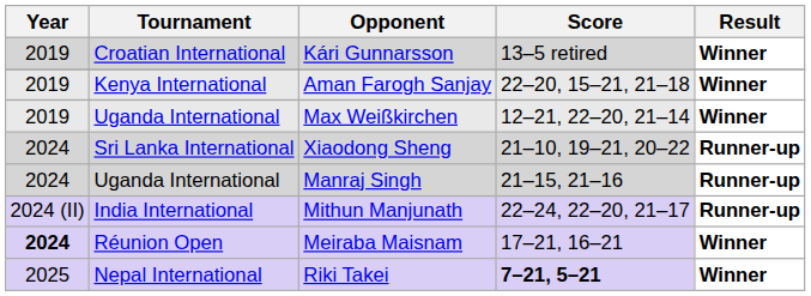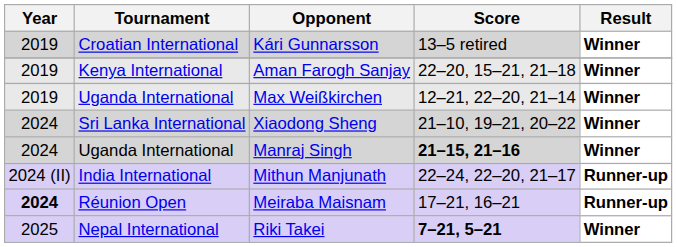 <table class="sortable wikitable" style="font-size: 90%;">
 <tr>
 <th>Year</th>
 <th>Tournament</th>
 <th>Opponent</th>
 <th>Score</th>
 <th>Result</th>
 </tr>
 <tr style="background:#D5D5D5">
 <td align="center">2019</td>
 <td align="left"><a href='#'>Croatian International</a></td>
 <td align="left"> <a href='#'>Kári Gunnarsson</a></td>
 <td align="left">13–5 retired</td>
 <td style="text-align:left; background:white"> <strong>Winner</strong></td>
 </tr>
 <tr>
 </tr>
 <tr style="background:#E9E9E9">
 <td align="center">2019</td>
 <td align="left"><a href='#'>Kenya International</a></td>
 <td align="left"> <a href='#'>Aman Farogh Sanjay</a></td>
 <td align="left">22–20, 15–21, 21–18</td>
 <td style="text-align:left; background:white"> <strong>Winner</strong></td>
 </tr>
 <tr>
 </tr>
 <tr style="background:#E9E9E9">
 <td align="center">2019</td>
 <td align="left"><a href='#'>Uganda International</a></td>
 <td align="left"> <a href='#'>Max Weißkirchen</a></td>
 <td align="left">12–21, 22–20, 21–14</td>
 <td style="text-align:left; background:white"> <strong>Winner</strong></td>
 </tr>
 <tr style="background:#D5D5D5">
 <td align="center">2024</td>
 <td align="left"><a href='#'>Sri Lanka International</a></td>
 <td align="left"> <a href='#'>Xiaodong Sheng</a></td>
 <td align="left">21–10, 19–21, 20–22</td>
-<td style="text-align:left; background:white"> <strong>Runner-up</strong></td>
+<td style="text-align:left; background:white"> <strong>Winner</strong></td>
 </tr>
 <tr style="background:#D5D5D5">
 <td align="center">2024</td>
 <td align="left">Uganda International</td>
 <td align="left"> <a href='#'>Manraj Singh</a></td>
-<td align="left">21–15, 21–16</td>
-<td style="text-align:left; background:white"> <strong>Runner-up</strong></td>
+<td align="left"><strong>21–15, 21–16</strong></td>
+<td style="text-align:left; background:white"> <strong>Winner</strong></td>
 </tr>
 <tr style="background:#D8CEF6">
 <td align="center">2024 (II)</td>
 <td align="left"><a href='#'>India International</a></td>
 <td align="left"> <a href='#'>Mithun Manjunath</a></td>
 <td align="left">22–24, 22–20, 21–17</td>
 <td style="text-align:left; background:white"> <strong>Runner-up</strong></td>
 </tr>
 <tr style="background:#D8CEF6">
 <td align="center"><strong>2024</strong></td>
 <td align="left"><a href='#'>Réunion Open</a></td>
 <td align="left"> <a href='#'>Meiraba Maisnam</a></td>
 <td align="left">17–21, 16–21</td>
-<td style="text-align:left; background:white"> <strong>Winner</strong></td>
+<td style="text-align:left; background:white"> <strong>Runner-up</strong></td>
 </tr>
 <tr style="background:#D8CEF6">
 <td align="center">2025</td>
 <td align="left"><a href='#'>Nepal International</a></td>
 <td align="left"> <a href='#'>Riki Takei</a></td>
 <td align="left"><strong>7–21, 5–21</strong></td>
 <td style="text-align:left; background:white"> <strong>Winner</strong></td>
 </tr>
 </table>
